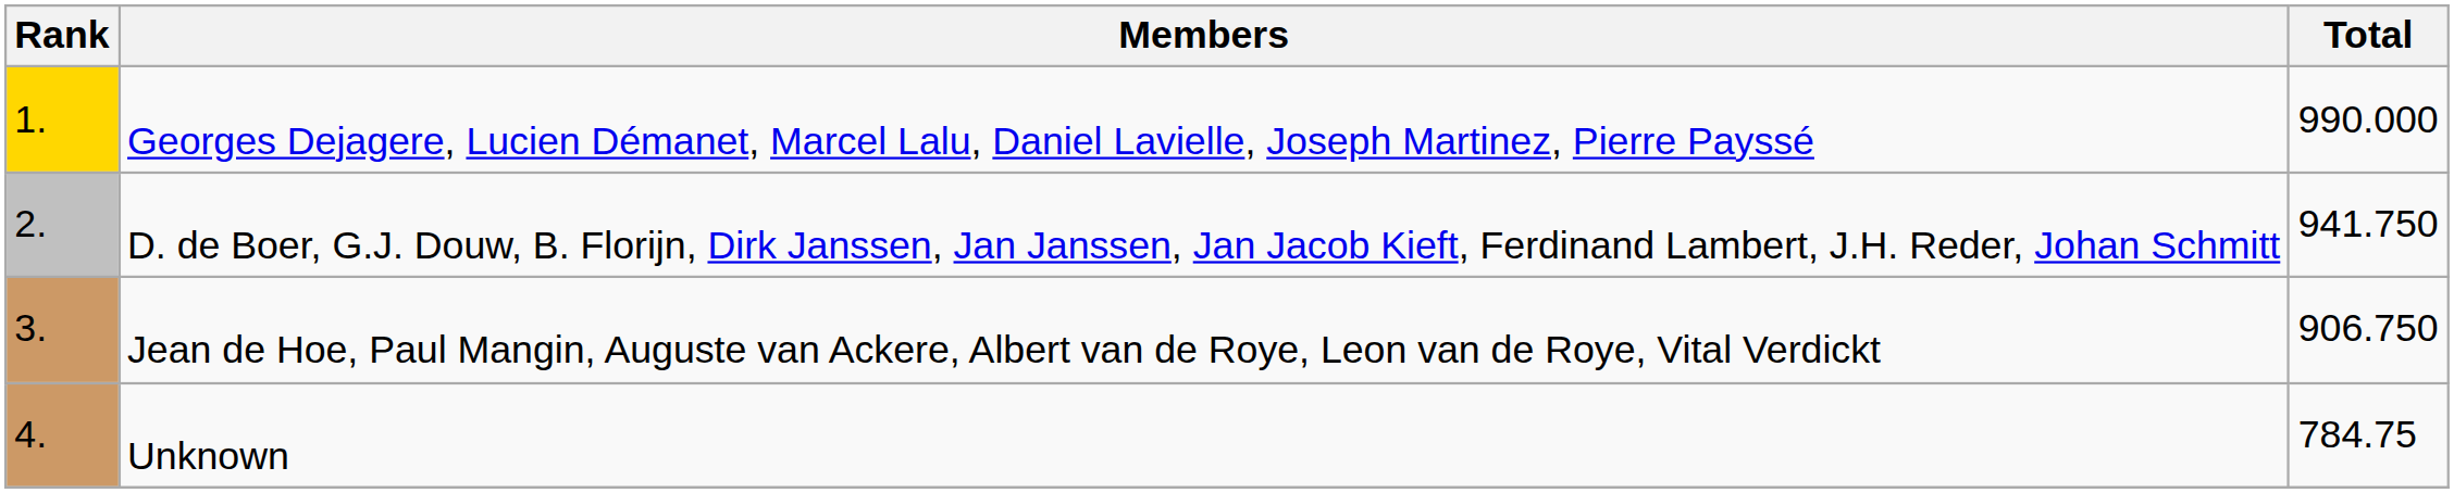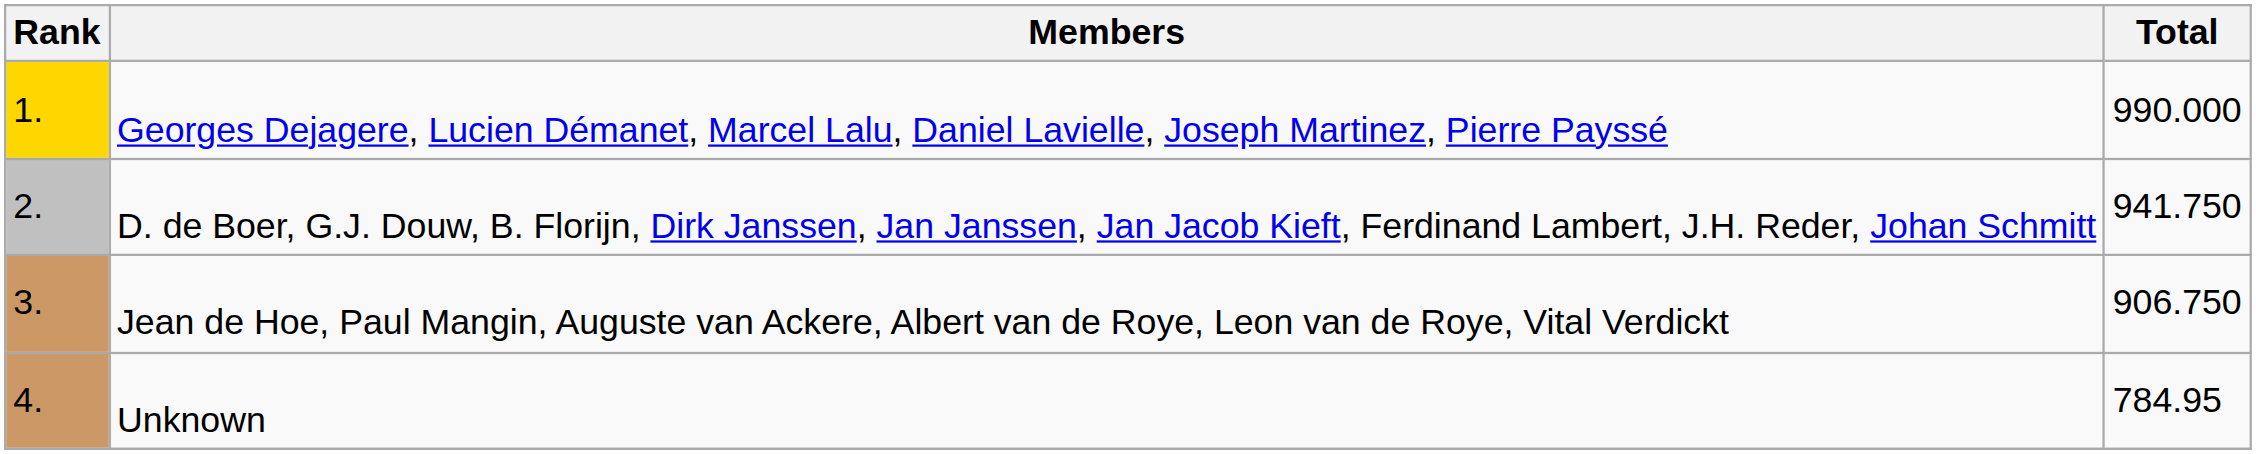 <table class="wikitable">
 <tr>
 <th>Rank</th>
 <th>Members</th>
 <th>Total</th>
 </tr>
 <tr>
 <td bgcolor="gold">1.</td>
 <td><br><a href='#'>Georges Dejagere</a>, <a href='#'>Lucien Démanet</a>, <a href='#'>Marcel Lalu</a>, <a href='#'>Daniel Lavielle</a>, <a href='#'>Joseph Martinez</a>, <a href='#'>Pierre Payssé</a></td>
 <td>990.000</td>
 </tr>
 <tr>
 <td bgcolor="silver">2.</td>
 <td><br>D. de Boer, G.J. Douw, B. Florijn, <a href='#'>Dirk Janssen</a>, <a href='#'>Jan Janssen</a>, <a href='#'>Jan Jacob Kieft</a>, Ferdinand Lambert, J.H. Reder, <a href='#'>Johan Schmitt</a></td>
 <td>941.750</td>
 </tr>
 <tr>
 <td bgcolor="#cc9966">3.</td>
 <td><br>Jean de Hoe, Paul Mangin, Auguste van Ackere, Albert van de Roye, Leon van de Roye, Vital Verdickt</td>
 <td>906.750</td>
 </tr>
 <tr>
 <td bgcolor="#cc9966">4.</td>
 <td><br>Unknown</td>
-<td>784.75</td>
+<td>784.95</td>
 </tr>
 <tr>
 </tr>
 </table>
